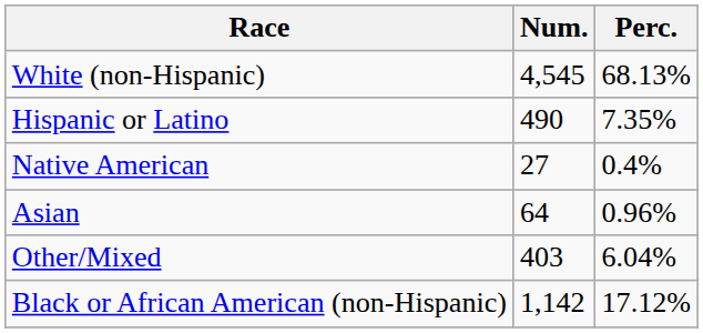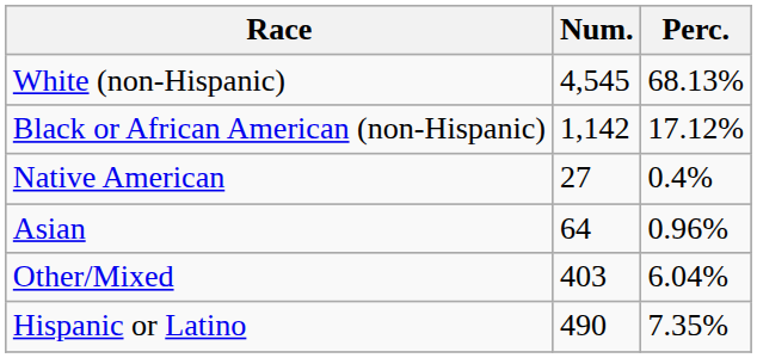 <table class="wikitable">
 <tr>
 <th>Race</th>
 <th>Num.</th>
 <th>Perc.</th>
 </tr>
 <tr>
 <td><a href='#'>White</a> (non-Hispanic)</td>
 <td>4,545</td>
 <td>68.13%</td>
 </tr>
 <tr>
-<td><a href='#'>Hispanic</a> or <a href='#'>Latino</a></td>
-<td>490</td>
-<td>7.35%</td>
+<td><a href='#'>Black or African American</a> (non-Hispanic)</td>
+<td>1,142</td>
+<td>17.12%</td>
 </tr>
 <tr>
 <td><a href='#'>Native American</a></td>
 <td>27</td>
 <td>0.4%</td>
 </tr>
 <tr>
 <td><a href='#'>Asian</a></td>
 <td>64</td>
 <td>0.96%</td>
 </tr>
 <tr>
 <td><a href='#'>Other/Mixed</a></td>
 <td>403</td>
 <td>6.04%</td>
 </tr>
 <tr>
-<td><a href='#'>Black or African American</a> (non-Hispanic)</td>
-<td>1,142</td>
-<td>17.12%</td>
+<td><a href='#'>Hispanic</a> or <a href='#'>Latino</a></td>
+<td>490</td>
+<td>7.35%</td>
 </tr>
 </table>
